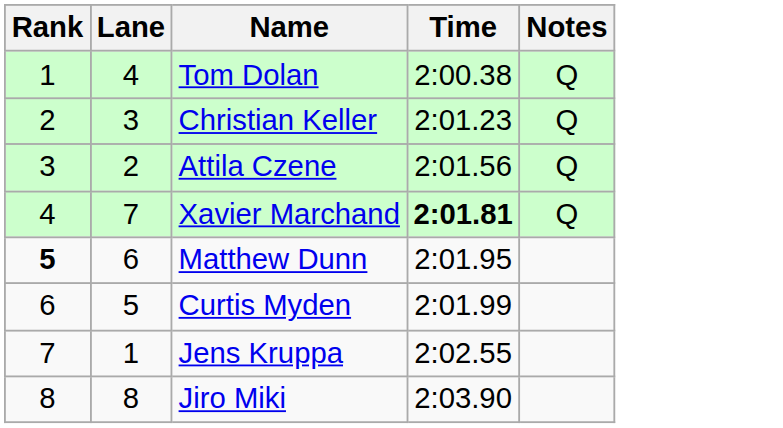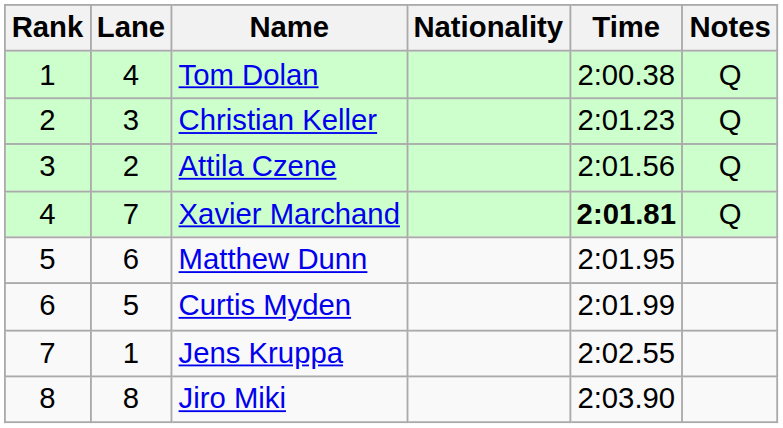 <table class="wikitable sortable" style="text-align:center">
 <tr>
 <th>Rank</th>
 <th>Lane</th>
 <th>Name</th>
+<th>Nationality</th>
 <th>Time</th>
 <th>Notes</th>
 </tr>
 <tr bgcolor=#ccffcc>
 <td>1</td>
 <td>4</td>
 <td align=left><a href='#'>Tom Dolan</a></td>
+<td align=left></td>
 <td>2:00.38</td>
 <td>Q</td>
 </tr>
 <tr bgcolor=#ccffcc>
 <td>2</td>
 <td>3</td>
 <td align=left><a href='#'>Christian Keller</a></td>
+<td align=left></td>
 <td>2:01.23</td>
 <td>Q</td>
 </tr>
 <tr bgcolor=#ccffcc>
 <td>3</td>
 <td>2</td>
 <td align=left><a href='#'>Attila Czene</a></td>
+<td align=left></td>
 <td>2:01.56</td>
 <td>Q</td>
 </tr>
 <tr bgcolor=#ccffcc>
 <td>4</td>
 <td>7</td>
 <td align=left><a href='#'>Xavier Marchand</a></td>
+<td align=left></td>
 <td><strong>2:01.81</strong></td>
 <td>Q</td>
 </tr>
 <tr>
-<td><strong>5</strong></td>
+<td>5</td>
 <td>6</td>
 <td align=left><a href='#'>Matthew Dunn</a></td>
+<td align=left></td>
 <td>2:01.95</td>
 <td></td>
 </tr>
 <tr>
 <td>6</td>
 <td>5</td>
 <td align=left><a href='#'>Curtis Myden</a></td>
+<td align=left></td>
 <td>2:01.99</td>
 <td></td>
 </tr>
 <tr>
 <td>7</td>
 <td>1</td>
 <td align=left><a href='#'>Jens Kruppa</a></td>
+<td align=left></td>
 <td>2:02.55</td>
 <td></td>
 </tr>
 <tr>
 <td>8</td>
 <td>8</td>
 <td align=left><a href='#'>Jiro Miki</a></td>
+<td align=left></td>
 <td>2:03.90</td>
 <td></td>
 </tr>
 </table>
